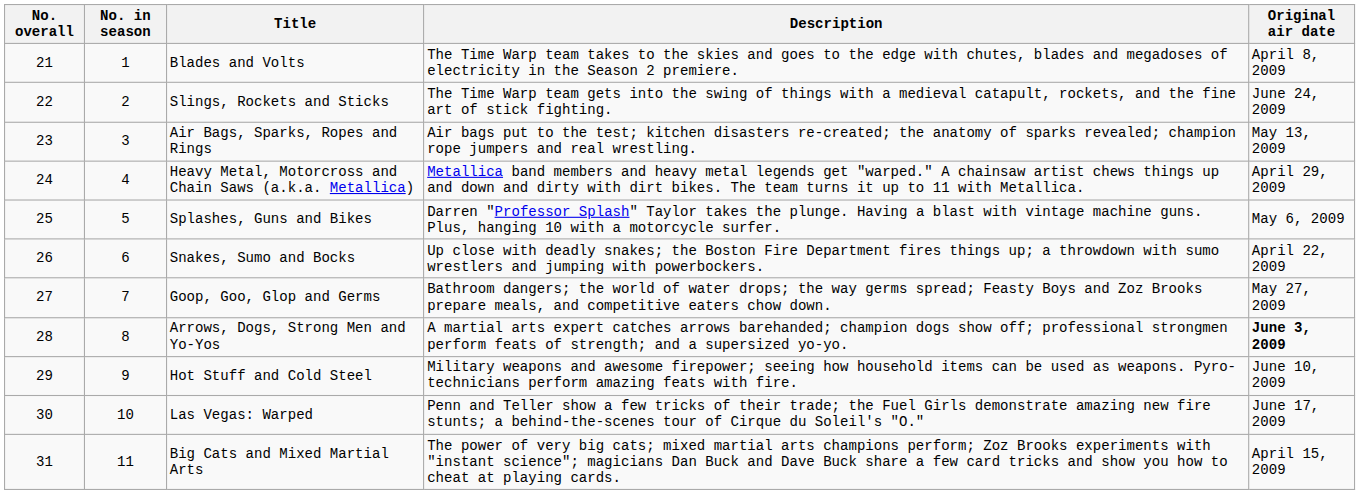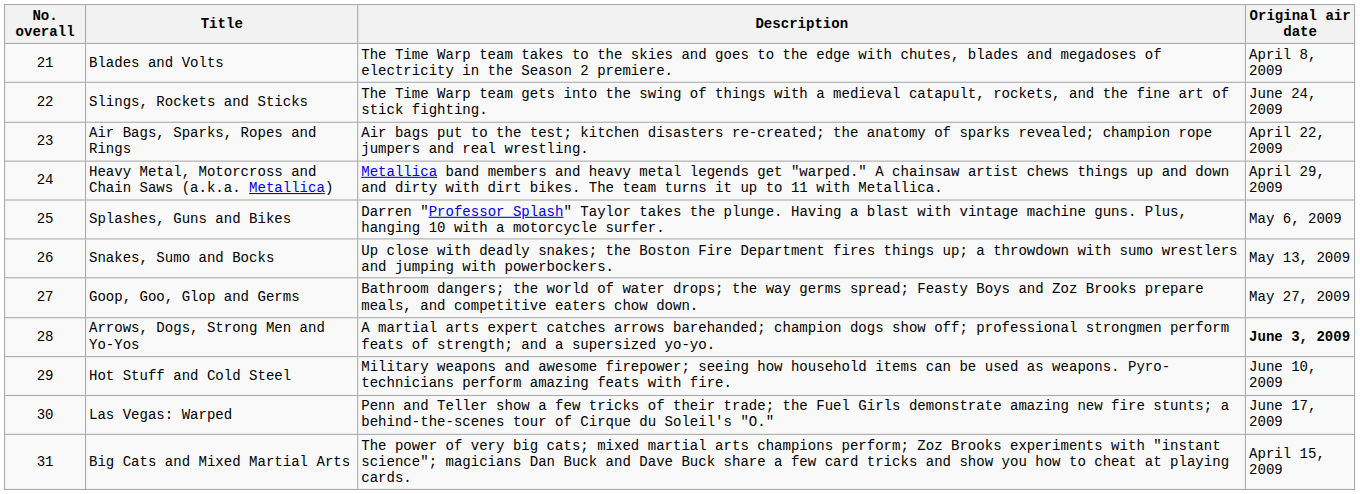 <table class="wikitable" border="1">
 <tr>
 <th>No. overall</th>
-<th>No. in season</th>
 <th>Title</th>
 <th>Description</th>
 <th>Original air date</th>
 </tr>
 <tr>
 <td align="center">21</td>
-<td align="center">1</td>
 <td>Blades and Volts</td>
 <td>The Time Warp team takes to the skies and goes to the edge with chutes, blades and megadoses of electricity in the Season 2 premiere.</td>
 <td>April 8, 2009</td>
 </tr>
 <tr>
 <td align="center">22</td>
-<td align="center">2</td>
 <td>Slings, Rockets and Sticks</td>
 <td>The Time Warp team gets into the swing of things with a medieval catapult, rockets, and the fine art of stick fighting.</td>
 <td>June 24, 2009</td>
 </tr>
 <tr>
 <td align="center">23</td>
-<td align="center">3</td>
 <td>Air Bags, Sparks, Ropes and Rings</td>
 <td>Air bags put to the test; kitchen disasters re-created; the anatomy of sparks revealed; champion rope jumpers and real wrestling.</td>
-<td>May 13, 2009</td>
+<td>April 22, 2009</td>
 </tr>
 <tr>
 <td align="center">24</td>
-<td align="center">4</td>
 <td>Heavy Metal, Motorcross and Chain Saws (a.k.a. <a href='#'>Metallica</a>)</td>
 <td><a href='#'>Metallica</a> band members and heavy metal legends get "warped." A chainsaw artist chews things up and down and dirty with dirt bikes. The team turns it up to 11 with Metallica.</td>
 <td>April 29, 2009</td>
 </tr>
 <tr>
 <td align="center">25</td>
-<td align="center">5</td>
 <td>Splashes, Guns and Bikes</td>
 <td>Darren "<a href='#'>Professor Splash</a>" Taylor takes the plunge. Having a blast with vintage machine guns. Plus, hanging 10 with a motorcycle surfer.</td>
 <td>May 6, 2009</td>
 </tr>
 <tr>
 <td align="center">26</td>
-<td align="center">6</td>
 <td>Snakes, Sumo and Bocks</td>
 <td>Up close with deadly snakes; the Boston Fire Department fires things up; a throwdown with sumo wrestlers and jumping with powerbockers.</td>
-<td>April 22, 2009</td>
+<td>May 13, 2009</td>
 </tr>
 <tr>
 <td align="center">27</td>
-<td align="center">7</td>
 <td>Goop, Goo, Glop and Germs</td>
 <td>Bathroom dangers; the world of water drops; the way germs spread; Feasty Boys and Zoz Brooks prepare meals, and competitive eaters chow down.</td>
 <td>May 27, 2009</td>
 </tr>
 <tr>
 <td align="center">28</td>
-<td align="center">8</td>
 <td>Arrows, Dogs, Strong Men and Yo-Yos</td>
 <td>A martial arts expert catches arrows barehanded; champion dogs show off; professional strongmen perform feats of strength; and a supersized yo-yo.</td>
 <td><strong>June 3, 2009</strong></td>
 </tr>
 <tr>
 <td align="center">29</td>
-<td align="center">9</td>
 <td>Hot Stuff and Cold Steel</td>
 <td>Military weapons and awesome firepower; seeing how household items can be used as weapons. Pyro-technicians perform amazing feats with fire.</td>
 <td>June 10, 2009</td>
 </tr>
 <tr>
 <td align="center">30</td>
-<td align="center">10</td>
 <td>Las Vegas: Warped</td>
 <td>Penn and Teller show a few tricks of their trade; the Fuel Girls demonstrate amazing new fire stunts; a behind-the-scenes tour of Cirque du Soleil's "O."</td>
 <td>June 17, 2009</td>
 </tr>
 <tr>
 <td align="center">31</td>
-<td align="center">11</td>
 <td>Big Cats and Mixed Martial Arts</td>
 <td>The power of very big cats; mixed martial arts champions perform; Zoz Brooks experiments with "instant science"; magicians Dan Buck and Dave Buck share a few card tricks and show you how to cheat at playing cards.</td>
 <td>April 15, 2009</td>
 </tr>
 </table>
